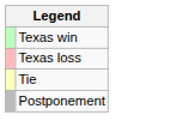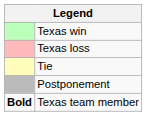 <table class="wikitable" style="font-size:90%">
 <tr>
 <th colspan="2">Legend</th>
 </tr>
 <tr>
 <td bgcolor="#bbffbb"> </td>
 <td>Texas win</td>
 </tr>
 <tr>
 <td bgcolor="#ffbbbb"> </td>
 <td>Texas loss</td>
 </tr>
 <tr>
 <td bgcolor="#ffffbb"> </td>
 <td>Tie</td>
 </tr>
 <tr>
 <td bgcolor="#bbbbbb"> </td>
 <td>Postponement</td>
 </tr>
+<tr>
+<td><strong>Bold</strong></td>
+<td>Texas team member</td>
+</tr>
 </table>
